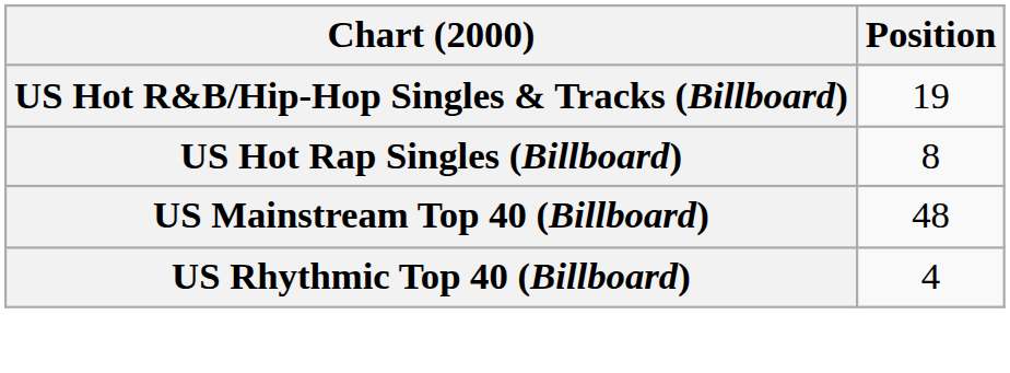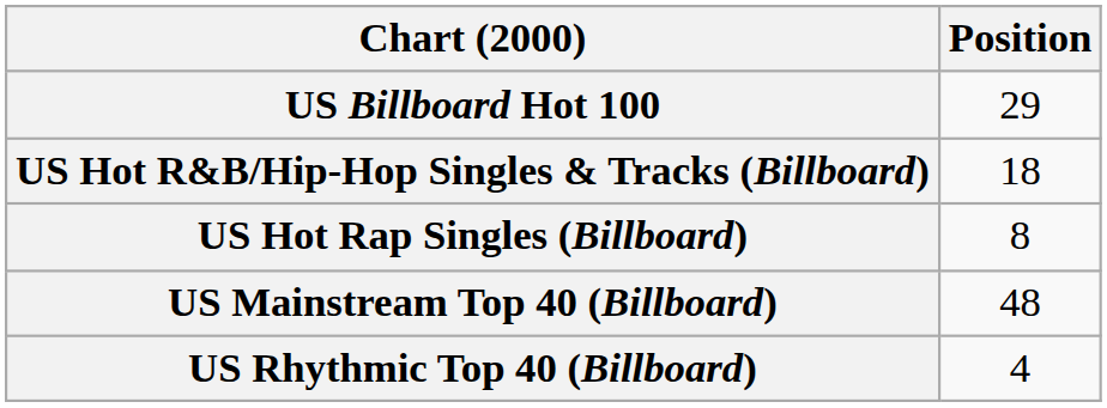 <table class="wikitable sortable plainrowheaders" style="text-align:center">
 <tr>
 <th scope="col">Chart (2000)</th>
 <th scope="col">Position</th>
 </tr>
 <tr>
+<th scope="row">US <em>Billboard</em> Hot 100</th>
+<td>29</td>
+</tr>
+<tr>
 <th scope="row">US Hot R&B/Hip-Hop Singles & Tracks (<em>Billboard</em>)</th>
-<td>19</td>
+<td>18</td>
 </tr>
 <tr>
 <th scope="row">US Hot Rap Singles (<em>Billboard</em>)</th>
 <td>8</td>
 </tr>
 <tr>
 <th scope="row">US Mainstream Top 40 (<em>Billboard</em>)</th>
 <td>48</td>
 </tr>
 <tr>
 <th scope="row">US Rhythmic Top 40 (<em>Billboard</em>)</th>
 <td>4</td>
 </tr>
 </table>
